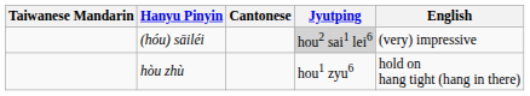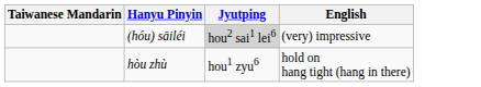 <table class="wikitable">
 <tr>
 <th>Taiwanese Mandarin</th>
 <th><a href='#'>Hanyu Pinyin</a></th>
-<th>Cantonese</th>
 <th><a href='#'>Jyutping</a></th>
 <th>English</th>
 </tr>
 <tr>
 <td></td>
 <td><em>(hóu) sāiléi</em></td>
-<td></td>
 <td style="background: lightgrey;">hou<sup>2</sup> sai<sup>1</sup> lei<sup>6</sup></td>
 <td>(very) impressive</td>
 </tr>
 <tr>
 <td></td>
 <td><em>hòu zhù</em></td>
-<td></td>
 <td>hou<sup>1</sup> zyu<sup>6</sup></td>
 <td>hold on<br>hang tight (hang in there)</td>
 </tr>
 </table>
